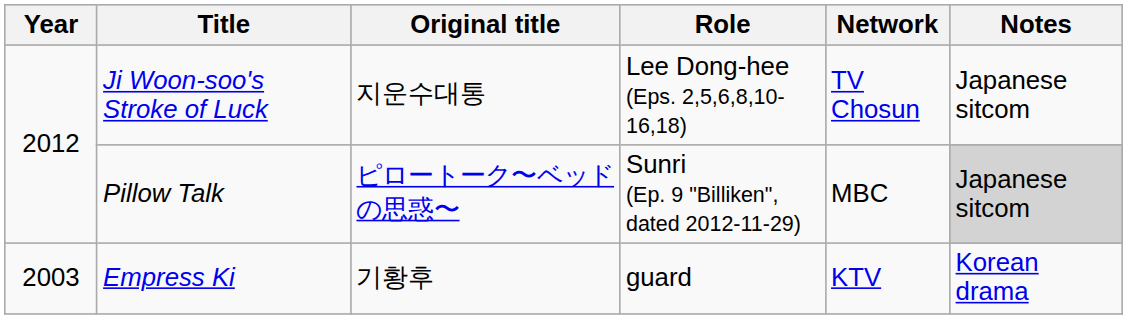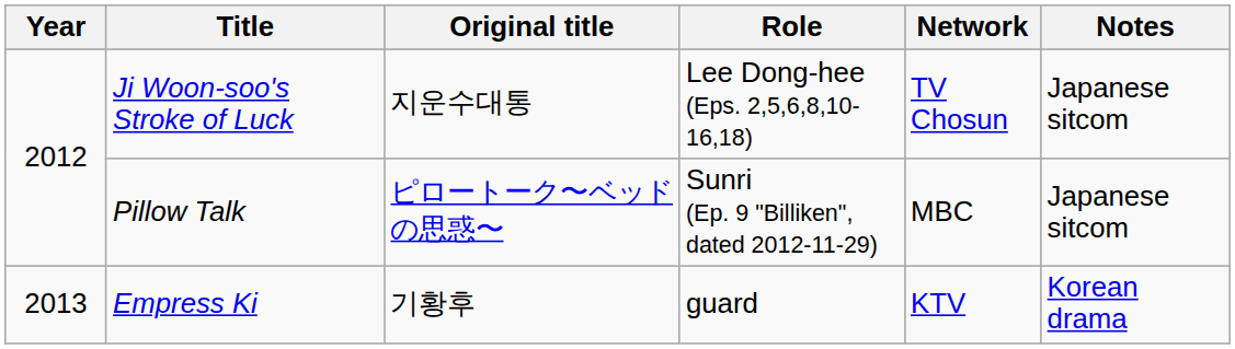 <table class="wikitable">
 <tr>
 <th style="width:50px;">Year</th>
 <th style="width:150px;">Title</th>
 <th style="width:160px;">Original title</th>
 <th style="width:120px;">Role</th>
 <th style="width:70px;">Network</th>
 <th style="width:100px;">Notes</th>
 </tr>
 <tr>
 <td rowspan="2" style="text-align:center">2012</td>
 <td><em><a href='#'>Ji Woon-soo's Stroke of Luck</a></em></td>
 <td>지운수대통</td>
 <td>Lee Dong-hee<br><small>(Eps. 2,5,6,8,10-16,18)</small></td>
 <td><a href='#'>TV Chosun</a></td>
 <td>Japanese sitcom</td>
 </tr>
 <tr>
 <td><em>Pillow Talk</em></td>
 <td><a href='#'>ピロートーク〜ベッドの思惑〜</a></td>
 <td>Sunri<br><small>(Ep. 9 "Billiken",<br>dated 2012-11-29)</small></td>
 <td>MBC</td>
-<td style="background: lightgrey;">Japanese sitcom</td>
+<td>Japanese sitcom</td>
 </tr>
 <tr>
-<td style="text-align:center">2003</td>
+<td style="text-align:center">2013</td>
 <td><em><a href='#'>Empress Ki</a></em></td>
 <td>기황후</td>
 <td>guard</td>
 <td><a href='#'>KTV</a></td>
 <td><a href='#'>Korean drama</a></td>
 </tr>
 </table>
